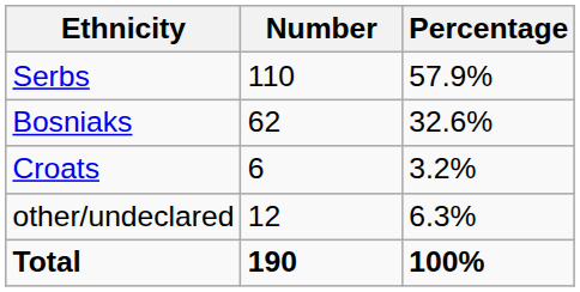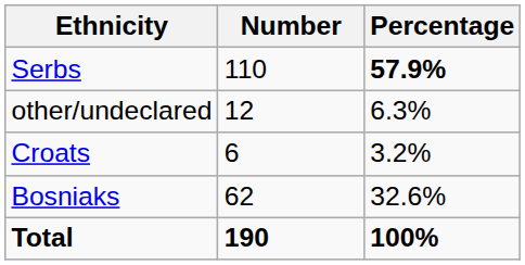 <table class="wikitable">
 <tr>
 <th width="100px">Ethnicity</th>
 <th width="80px">Number</th>
 <th width="80px">Percentage</th>
 </tr>
 <tr>
 <td><a href='#'>Serbs</a></td>
 <td>110</td>
-<td>57.9%</td>
+<td><strong>57.9%</strong></td>
+</tr>
+<tr>
+<td>other/undeclared</td>
+<td>12</td>
+<td>6.3%</td>
+</tr>
+<tr>
+<td><a href='#'>Croats</a></td>
+<td>6</td>
+<td>3.2%</td>
 </tr>
 <tr>
 <td><a href='#'>Bosniaks</a></td>
 <td>62</td>
 <td>32.6%</td>
 </tr>
 <tr>
-<td><a href='#'>Croats</a></td>
-<td>6</td>
-<td>3.2%</td>
-</tr>
-<tr>
-<td>other/undeclared</td>
-<td>12</td>
-<td>6.3%</td>
-</tr>
-<tr>
 <td><strong>Total</strong></td>
 <td><strong>190</strong></td>
 <td><strong>100%</strong></td>
 </tr>
 </table>
